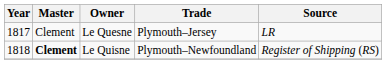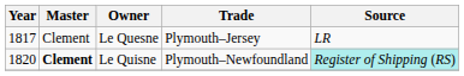 <table class="sortable wikitable">
 <tr>
 <th>Year</th>
 <th>Master</th>
 <th>Owner</th>
 <th>Trade</th>
 <th>Source</th>
 </tr>
 <tr>
 <td>1817</td>
 <td>Clement</td>
 <td>Le Quesne</td>
 <td>Plymouth–Jersey</td>
 <td><em>LR</em></td>
 </tr>
 <tr>
-<td>1818</td>
+<td>1820</td>
 <td><strong>Clement</strong></td>
 <td>Le Quisne</td>
 <td>Plymouth–Newfoundland</td>
-<td><em>Register of Shipping</em> (<em>RS</em>)</td>
+<td style="background: paleturquoise;"><em>Register of Shipping</em> (<em>RS</em>)</td>
 </tr>
 <tr>
 </tr>
 </table>
